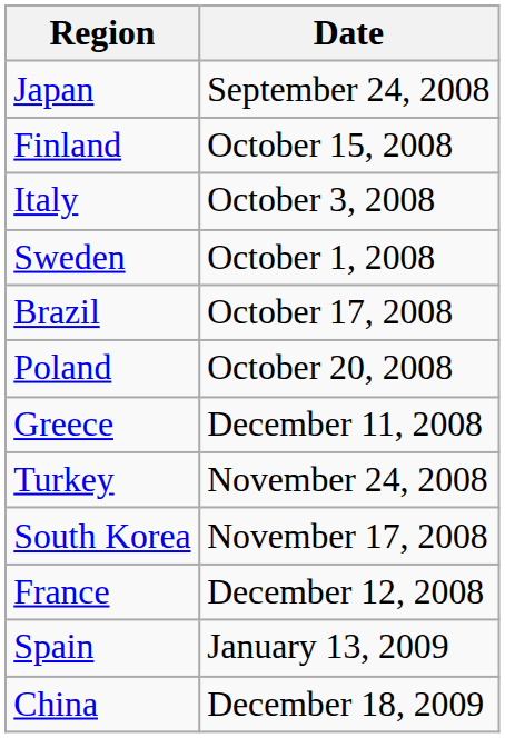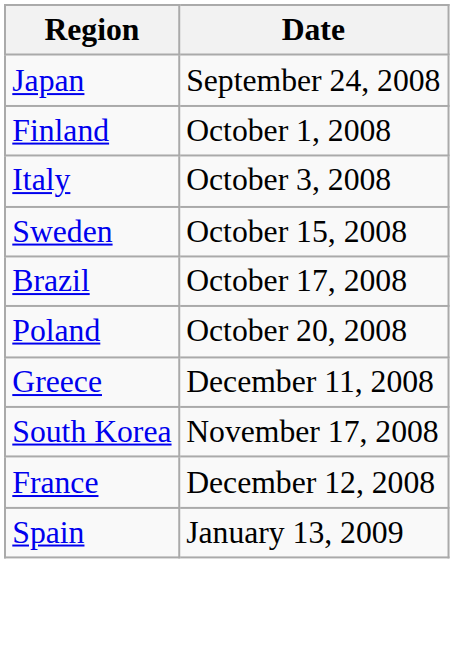 <table class="wikitable sortable">
 <tr>
 <th>Region</th>
 <th>Date</th>
 </tr>
 <tr>
 <td><a href='#'>Japan</a></td>
 <td>September 24, 2008</td>
 </tr>
 <tr>
 <td><a href='#'>Finland</a></td>
-<td>October 15, 2008</td>
+<td>October 1, 2008</td>
 </tr>
 <tr>
 <td><a href='#'>Italy</a></td>
 <td>October 3, 2008</td>
 </tr>
 <tr>
 <td><a href='#'>Sweden</a></td>
-<td>October 1, 2008</td>
+<td>October 15, 2008</td>
 </tr>
 <tr>
 <td><a href='#'>Brazil</a></td>
 <td>October 17, 2008</td>
 </tr>
 <tr>
 <td><a href='#'>Poland</a></td>
 <td>October 20, 2008</td>
 </tr>
 <tr>
 <td><a href='#'>Greece</a></td>
 <td>December 11, 2008</td>
 </tr>
 <tr>
-<td><a href='#'>Turkey</a></td>
-<td>November 24, 2008</td>
-</tr>
-<tr>
 <td><a href='#'>South Korea</a></td>
 <td>November 17, 2008</td>
 </tr>
 <tr>
 <td><a href='#'>France</a></td>
 <td>December 12, 2008</td>
 </tr>
 <tr>
 <td><a href='#'>Spain</a></td>
 <td>January 13, 2009</td>
 </tr>
-<tr>
-<td><a href='#'>China</a></td>
-<td>December 18, 2009</td>
-</tr>
 </table>
